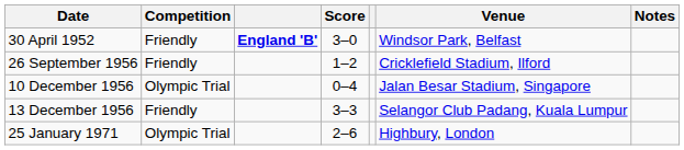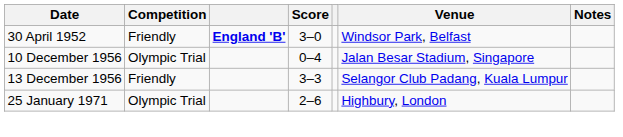 <table class="wikitable">
 <tr>
 <th>Date</th>
 <th>Competition</th>
 <th></th>
 <th>Score</th>
 <th></th>
 <th>Venue</th>
 <th>Notes</th>
 </tr>
 <tr>
 <td>30 April 1952</td>
 <td>Friendly</td>
 <td align="right"><strong><a href='#'>England 'B'</a> </strong></td>
 <td style="text-align:center;">3–0</td>
 <td></td>
 <td> <a href='#'>Windsor Park</a>, <a href='#'>Belfast</a></td>
-<td></td>
-</tr>
-<tr>
-<td>26 September 1956</td>
-<td>Friendly</td>
-<td align="right"></td>
-<td style="text-align:center;">1–2</td>
-<td></td>
-<td> <a href='#'>Cricklefield Stadium</a>, <a href='#'>Ilford</a></td>
 <td></td>
 </tr>
 <tr>
 <td>10 December 1956</td>
 <td>Olympic Trial</td>
 <td align="right"></td>
 <td style="text-align:center;">0–4</td>
 <td></td>
 <td> <a href='#'>Jalan Besar Stadium</a>, <a href='#'>Singapore</a></td>
 <td></td>
 </tr>
 <tr>
 <td>13 December 1956</td>
 <td>Friendly</td>
 <td align="right"></td>
 <td style="text-align:center;">3–3</td>
 <td></td>
 <td> <a href='#'>Selangor Club Padang</a>, <a href='#'>Kuala Lumpur</a></td>
 </tr>
 <tr>
 <td>25 January 1971</td>
 <td>Olympic Trial</td>
 <td align="right"></td>
 <td style="text-align:center;">2–6</td>
 <td></td>
 <td> <a href='#'>Highbury</a>, <a href='#'>London</a></td>
 <td></td>
 </tr>
 </table>
